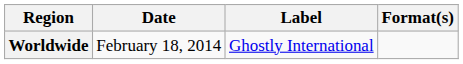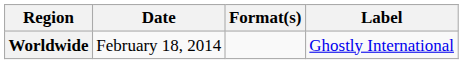 <table class="wikitable plainrowheaders">
 <tr>
 <th scope="col">Region</th>
 <th scope="col">Date</th>
+<th scope="col">Format(s)</th>
 <th scope="col">Label</th>
-<th scope="col">Format(s)</th>
 </tr>
 <tr>
 <th scope="row">Worldwide</th>
 <td>February 18, 2014</td>
+<td></td>
 <td><a href='#'>Ghostly International</a></td>
-<td></td>
 </tr>
 </table>
